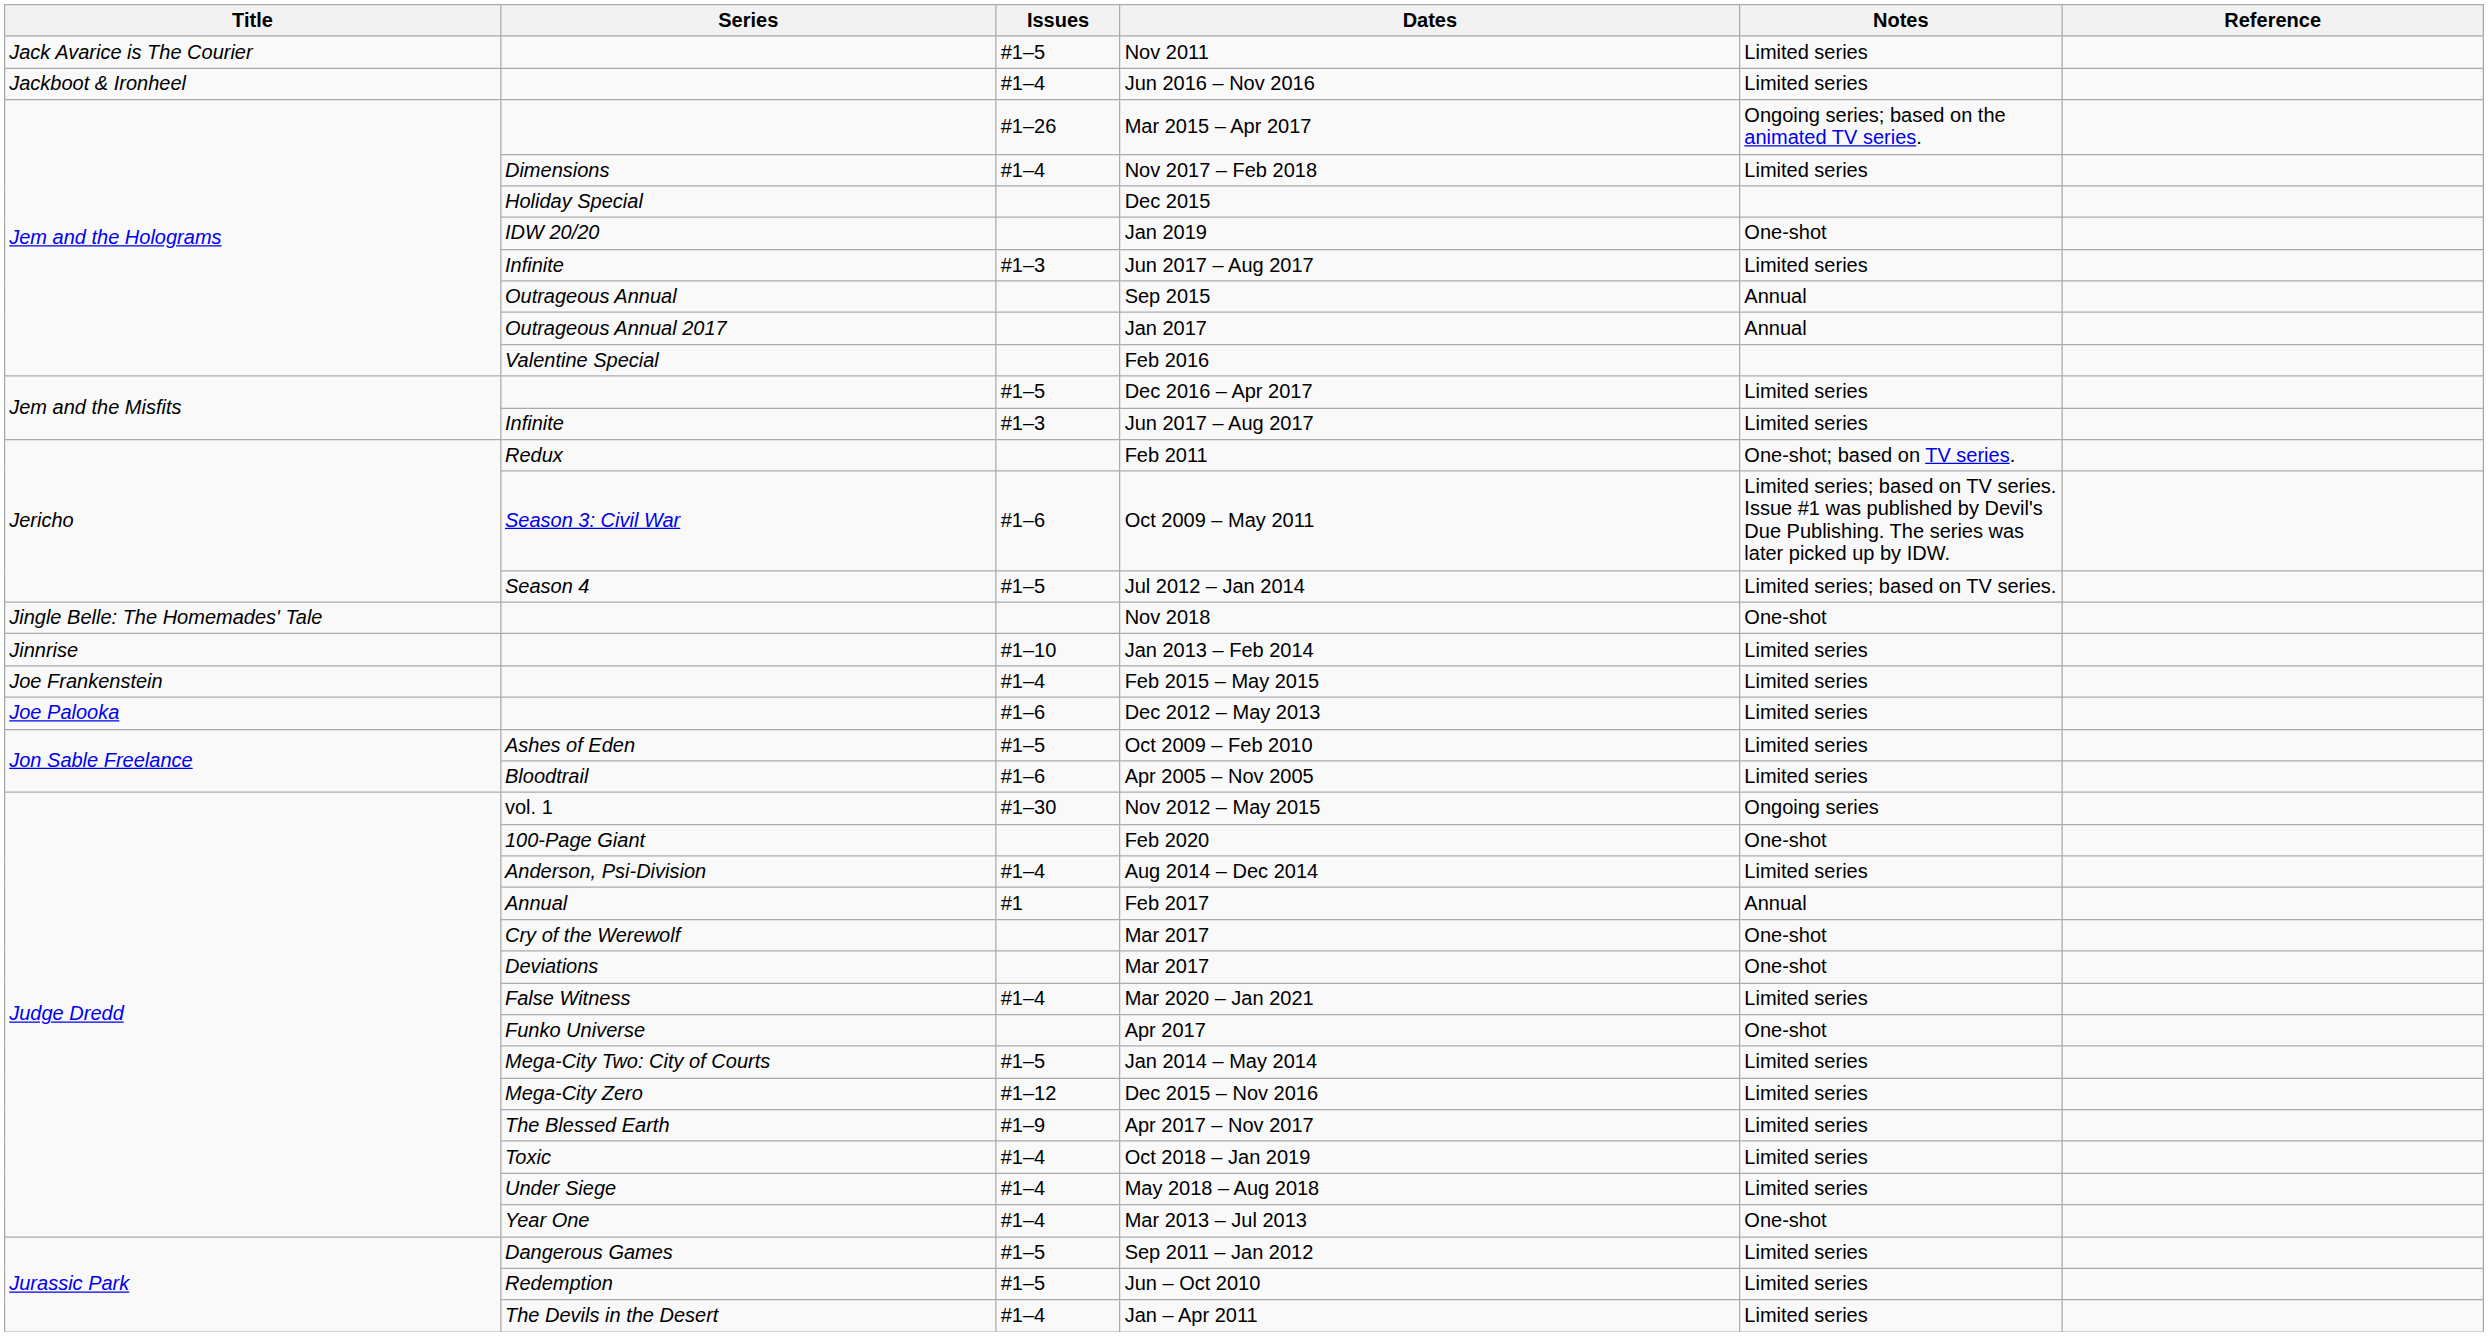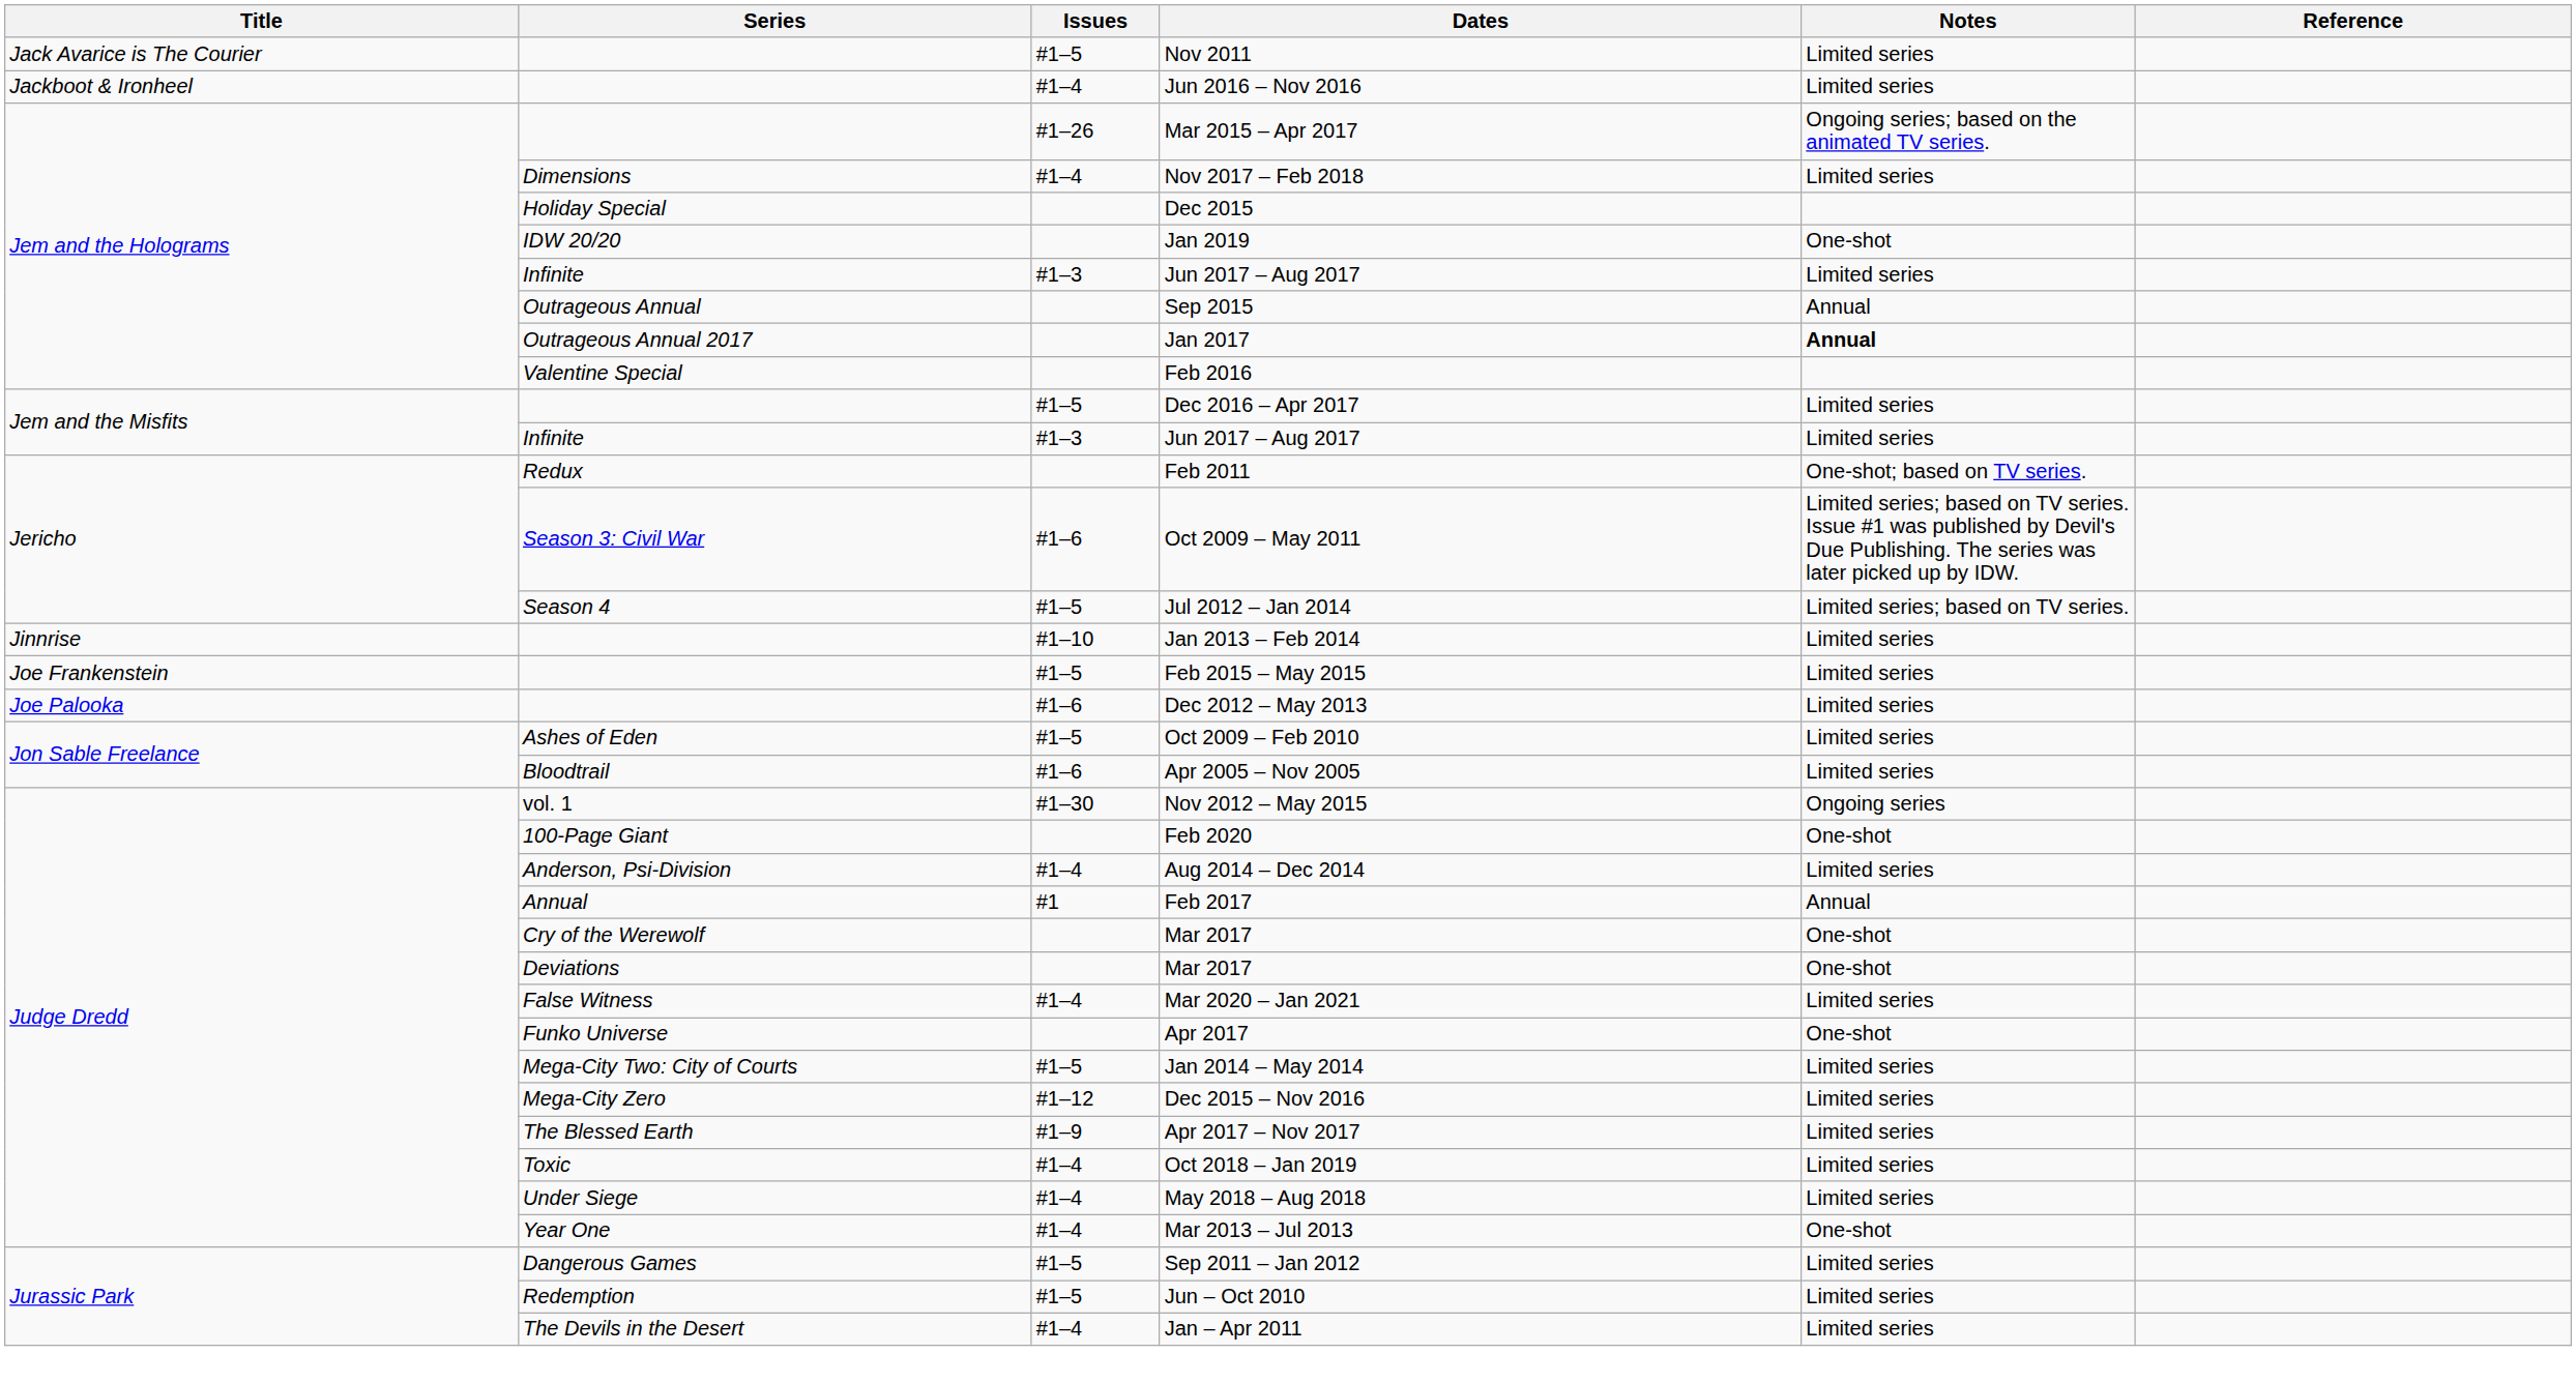 <table class="wikitable sortable" style="width:100%;">
 <tr>
 <th width=20%>Title</th>
 <th width=20%>Series</th>
 <th width=5%>Issues</th>
 <th width=25%>Dates</th>
 <th width=13%>Notes</th>
 <th>Reference</th>
 </tr>
 <tr>
 <td><em>Jack Avarice is The Courier</em></td>
 <td></td>
 <td>#1–5</td>
 <td>Nov 2011</td>
 <td>Limited series</td>
 <td></td>
 </tr>
 <tr>
 <td><em>Jackboot & Ironheel</em></td>
 <td></td>
 <td>#1–4</td>
 <td>Jun 2016 – Nov 2016</td>
 <td>Limited series</td>
 <td></td>
 </tr>
 <tr>
 <td rowspan=8><em><a href='#'>Jem and the Holograms</a></em></td>
 <td></td>
 <td>#1–26</td>
 <td>Mar 2015 – Apr 2017</td>
 <td>Ongoing series; based on the <a href='#'>animated TV series</a>.</td>
 <td></td>
 </tr>
 <tr>
 <td><em>Dimensions</em></td>
 <td>#1–4</td>
 <td>Nov 2017 – Feb 2018</td>
 <td>Limited series</td>
 <td></td>
 </tr>
 <tr>
 <td><em>Holiday Special</em></td>
 <td></td>
 <td>Dec 2015</td>
 <td></td>
 <td></td>
 </tr>
 <tr>
 <td><em>IDW 20/20</em></td>
 <td></td>
 <td>Jan 2019</td>
 <td>One-shot</td>
 <td></td>
 </tr>
 <tr>
 <td><em>Infinite</em></td>
 <td>#1–3</td>
 <td>Jun 2017 – Aug 2017</td>
 <td>Limited series</td>
 <td></td>
 </tr>
 <tr>
 <td><em>Outrageous Annual</em></td>
 <td></td>
 <td>Sep 2015</td>
 <td>Annual</td>
 <td></td>
 </tr>
 <tr>
 <td><em>Outrageous Annual 2017</em></td>
 <td></td>
 <td>Jan 2017</td>
-<td>Annual</td>
+<td><strong>Annual</strong></td>
 <td></td>
 </tr>
 <tr>
 <td><em>Valentine Special</em></td>
 <td></td>
 <td>Feb 2016</td>
 <td></td>
 <td></td>
 </tr>
 <tr>
 <td rowspan=2><em>Jem and the Misfits</em></td>
 <td></td>
 <td>#1–5</td>
 <td>Dec 2016 – Apr 2017</td>
 <td>Limited series</td>
 <td></td>
 </tr>
 <tr>
 <td><em>Infinite</em></td>
 <td>#1–3</td>
 <td>Jun 2017 – Aug 2017</td>
 <td>Limited series</td>
 <td></td>
 </tr>
 <tr>
 <td rowspan=3><em>Jericho</em></td>
 <td><em>Redux</em></td>
 <td></td>
 <td>Feb 2011</td>
 <td>One-shot; based on <a href='#'>TV series</a>.</td>
 <td></td>
 </tr>
 <tr>
 <td><em><a href='#'>Season 3: Civil War</a></em></td>
 <td>#1–6</td>
 <td>Oct 2009 – May 2011</td>
 <td>Limited series; based on TV series. Issue #1 was published by Devil's Due Publishing. The series was later picked up by IDW.</td>
 <td></td>
 </tr>
 <tr>
 <td><em>Season 4</em></td>
 <td>#1–5</td>
 <td>Jul 2012 – Jan 2014</td>
 <td>Limited series; based on TV series.</td>
 <td></td>
 </tr>
 <tr>
-<td><em>Jingle Belle: The Homemades' Tale</em></td>
-<td></td>
-<td></td>
-<td>Nov 2018</td>
-<td>One-shot</td>
-<td></td>
-</tr>
-<tr>
 <td><em>Jinnrise</em></td>
 <td></td>
 <td>#1–10</td>
 <td>Jan 2013 – Feb 2014</td>
 <td>Limited series</td>
 <td></td>
 </tr>
 <tr>
 <td><em>Joe Frankenstein</em></td>
 <td></td>
-<td>#1–4</td>
+<td>#1–5</td>
 <td>Feb 2015 – May 2015</td>
 <td>Limited series</td>
 <td></td>
 </tr>
 <tr>
 <td><em><a href='#'>Joe Palooka</a></em></td>
 <td></td>
 <td>#1–6</td>
 <td>Dec 2012 – May 2013</td>
 <td>Limited series</td>
 <td></td>
 </tr>
 <tr>
 <td rowspan=2><em><a href='#'>Jon Sable Freelance</a></em></td>
 <td><em>Ashes of Eden</em></td>
 <td>#1–5</td>
 <td>Oct 2009 – Feb 2010</td>
 <td>Limited series</td>
 <td></td>
 </tr>
 <tr>
 <td><em>Bloodtrail</em></td>
 <td>#1–6</td>
 <td>Apr 2005 – Nov 2005</td>
 <td>Limited series</td>
 <td></td>
 </tr>
 <tr>
 <td rowspan=14><em><a href='#'>Judge Dredd</a></em></td>
 <td>vol. 1</td>
 <td>#1–30</td>
 <td>Nov 2012 – May 2015</td>
 <td>Ongoing series</td>
 <td></td>
 </tr>
 <tr>
 <td><em>100-Page Giant</em></td>
 <td></td>
 <td>Feb 2020</td>
 <td>One-shot</td>
 <td></td>
 </tr>
 <tr>
 <td><em>Anderson, Psi-Division</em></td>
 <td>#1–4</td>
 <td>Aug 2014 – Dec 2014</td>
 <td>Limited series</td>
 <td></td>
 </tr>
 <tr>
 <td><em>Annual</em></td>
 <td>#1</td>
 <td>Feb 2017</td>
 <td>Annual</td>
 <td></td>
 </tr>
 <tr>
 <td><em>Cry of the Werewolf</em></td>
 <td></td>
 <td>Mar 2017</td>
 <td>One-shot</td>
 <td></td>
 </tr>
 <tr>
 <td><em>Deviations</em></td>
 <td></td>
 <td>Mar 2017</td>
 <td>One-shot</td>
 <td></td>
 </tr>
 <tr>
 <td><em>False Witness</em></td>
 <td>#1–4</td>
 <td>Mar 2020 – Jan 2021</td>
 <td>Limited series</td>
 <td></td>
 </tr>
 <tr>
 <td><em>Funko Universe</em></td>
 <td></td>
 <td>Apr 2017</td>
 <td>One-shot</td>
 <td></td>
 </tr>
 <tr>
 <td><em>Mega-City Two: City of Courts</em></td>
 <td>#1–5</td>
 <td>Jan 2014 – May 2014</td>
 <td>Limited series</td>
 <td></td>
 </tr>
 <tr>
 <td><em>Mega-City Zero</em></td>
 <td>#1–12</td>
 <td>Dec 2015 – Nov 2016</td>
 <td>Limited series</td>
 <td></td>
 </tr>
 <tr>
 <td><em>The Blessed Earth</em></td>
 <td>#1–9</td>
 <td>Apr 2017 – Nov 2017</td>
 <td>Limited series</td>
 <td></td>
 </tr>
 <tr>
 <td><em>Toxic</em></td>
 <td>#1–4</td>
 <td>Oct 2018 – Jan 2019</td>
 <td>Limited series</td>
 <td></td>
 </tr>
 <tr>
 <td><em>Under Siege</em></td>
 <td>#1–4</td>
 <td>May 2018 – Aug 2018</td>
 <td>Limited series</td>
 <td></td>
 </tr>
 <tr>
 <td><em>Year One</em></td>
 <td>#1–4</td>
 <td>Mar 2013 – Jul 2013</td>
 <td>One-shot</td>
 <td></td>
 </tr>
 <tr>
 <td rowspan=3><em><a href='#'>Jurassic Park</a></em></td>
 <td><em>Dangerous Games</em></td>
 <td>#1–5</td>
 <td>Sep 2011 – Jan 2012</td>
 <td>Limited series</td>
 <td></td>
 </tr>
 <tr>
 <td><em>Redemption</em></td>
 <td>#1–5</td>
 <td>Jun – Oct 2010</td>
 <td>Limited series</td>
 <td></td>
 </tr>
 <tr>
 <td><em>The Devils in the Desert</em></td>
 <td>#1–4</td>
 <td>Jan – Apr 2011</td>
 <td>Limited series</td>
 <td></td>
 </tr>
 </table>
